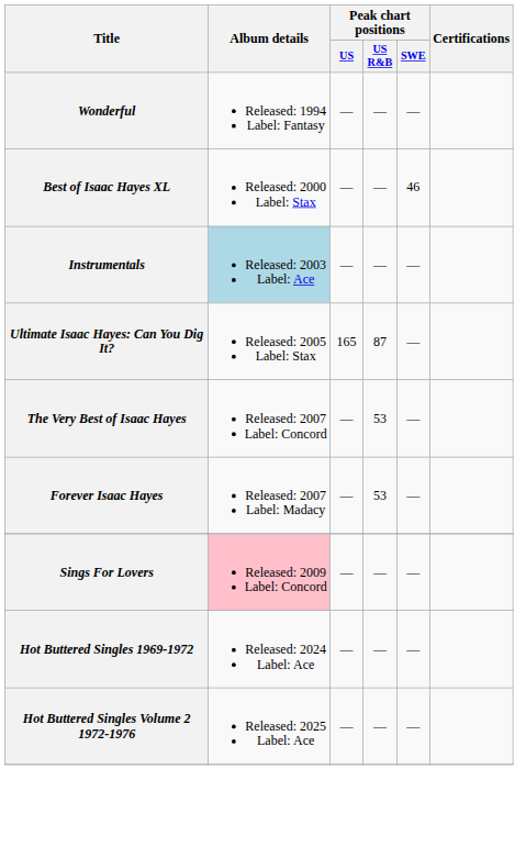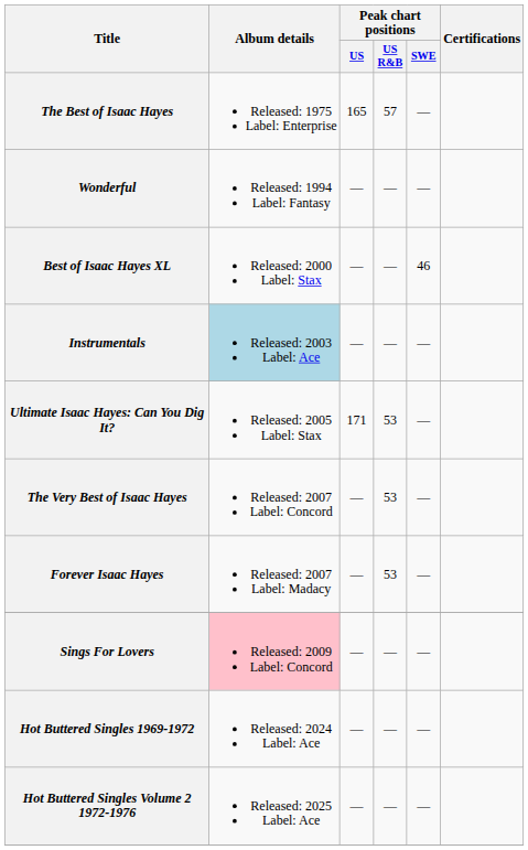 <table class="wikitable plainrowheaders" style="text-align:center;">
 <tr>
 <th rowspan="2" style="width:15em;">Title</th>
 <th rowspan="2">Album details</th>
 <th colspan="3">Peak chart positions</th>
 <th rowspan="2">Certifications</th>
 </tr>
 <tr>
 <th scope="col" style="width:2.5em;font-size:85%"><a href='#'>US</a><br></th>
 <th scope="col" style="width:2.5em;font-size:85%"><a href='#'>US<br>R&B</a><br></th>
 <th scope="col" style="width:2.5em;font-size:85%"><a href='#'>SWE</a><br></th>
+</tr>
+<tr>
+<th scope="row"><em>The Best of Isaac Hayes</em></th>
+<td><br><ul><li>Released: 1975</li><li>Label: Enterprise</li></ul></td>
+<td>165</td>
+<td>57</td>
+<td>—</td>
+<td></td>
 </tr>
 <tr>
 <th scope="row"><em>Wonderful</em></th>
 <td><br><ul><li>Released: 1994</li><li>Label: Fantasy</li></ul></td>
 <td>—</td>
 <td>—</td>
 <td>—</td>
 </tr>
 <tr>
 <th scope="row"><em>Best of Isaac Hayes XL</em></th>
 <td><br><ul><li>Released: 2000</li><li>Label: <a href='#'>Stax</a></li></ul></td>
 <td>—</td>
 <td>—</td>
 <td>46</td>
 <td></td>
 </tr>
 <tr>
 <th scope="row"><em>Instrumentals</em></th>
 <td style="background: lightblue;"><br><ul><li>Released: 2003</li><li>Label: <a href='#'>Ace</a></li></ul></td>
 <td>—</td>
 <td>—</td>
 <td>—</td>
 <td></td>
 </tr>
 <tr>
 <th scope="row"><em>Ultimate Isaac Hayes: Can You Dig It?</em></th>
 <td><br><ul><li>Released: 2005</li><li>Label: Stax</li></ul></td>
-<td>165</td>
-<td>87</td>
+<td>171</td>
+<td>53</td>
 <td>—</td>
 <td></td>
 </tr>
 <tr>
 <th scope="row"><em>The Very Best of Isaac Hayes</em></th>
 <td><br><ul><li>Released: 2007</li><li>Label: Concord</li></ul></td>
 <td>—</td>
 <td>53</td>
 <td>—</td>
 <td></td>
 </tr>
 <tr>
 <th scope="row"><em>Forever Isaac Hayes</em></th>
 <td><br><ul><li>Released: 2007</li><li>Label: Madacy</li></ul></td>
 <td>—</td>
 <td>53</td>
 <td>—</td>
 <td></td>
 </tr>
 <tr>
 </tr>
 <tr>
 <th scope="row"><em>Sings For Lovers</em></th>
 <td style="background: pink;"><br><ul><li>Released: 2009</li><li>Label: Concord</li></ul></td>
 <td>—</td>
 <td>—</td>
 <td>—</td>
 <td></td>
 </tr>
 <tr>
 <th scope="row"><em>Hot Buttered Singles 1969-1972</em></th>
 <td><br><ul><li>Released: 2024</li><li>Label: Ace</li></ul></td>
 <td>—</td>
 <td>—</td>
 <td>—</td>
 <td></td>
 </tr>
 <tr>
 <th scope="row"><em>Hot Buttered Singles Volume 2 1972-1976</em></th>
 <td><br><ul><li>Released: 2025</li><li>Label: Ace</li></ul></td>
 <td>—</td>
 <td>—</td>
 <td>—</td>
 <td></td>
 </tr>
 <tr>
 </tr>
 </table>
